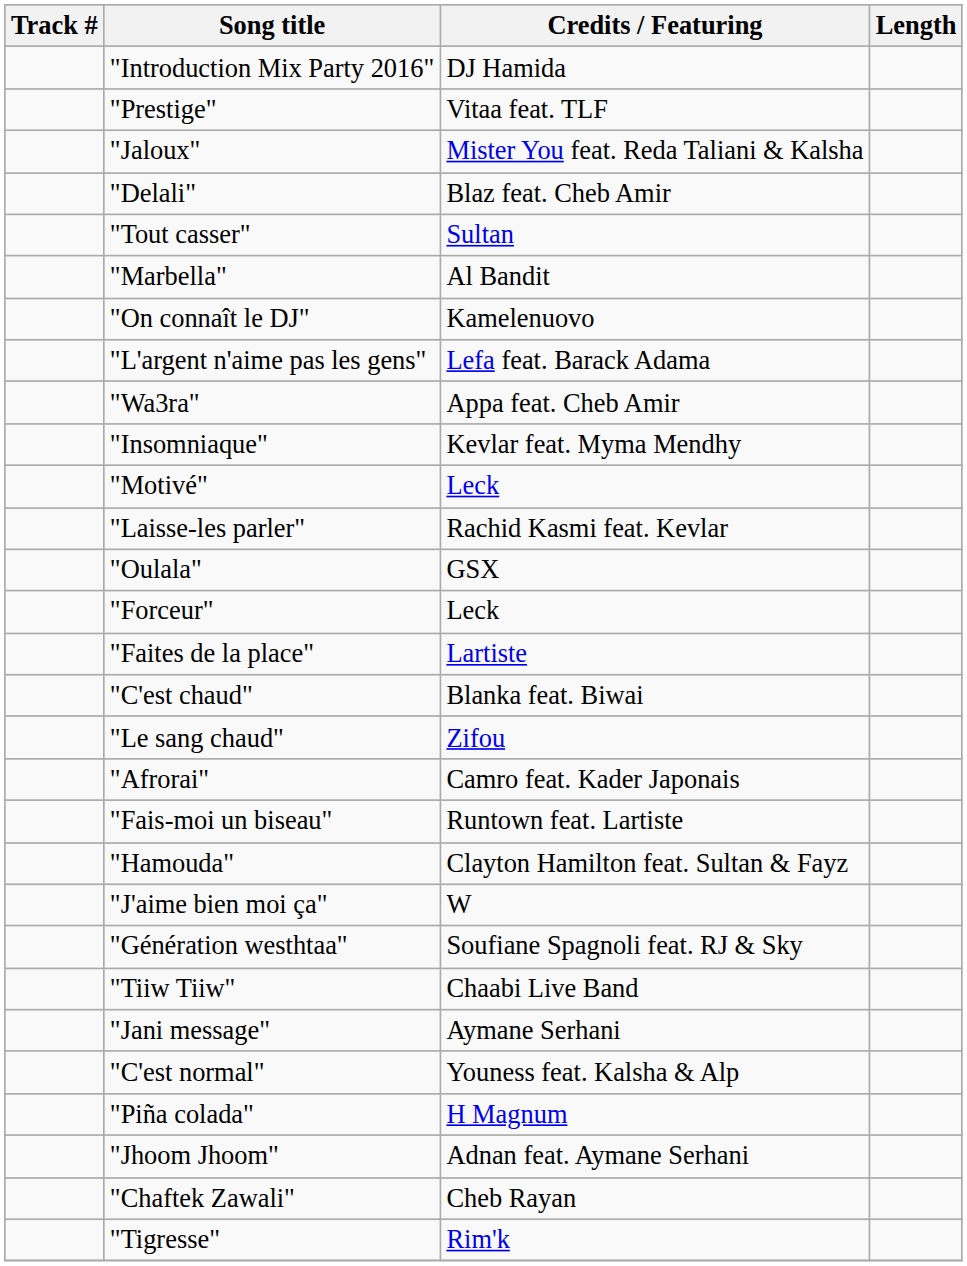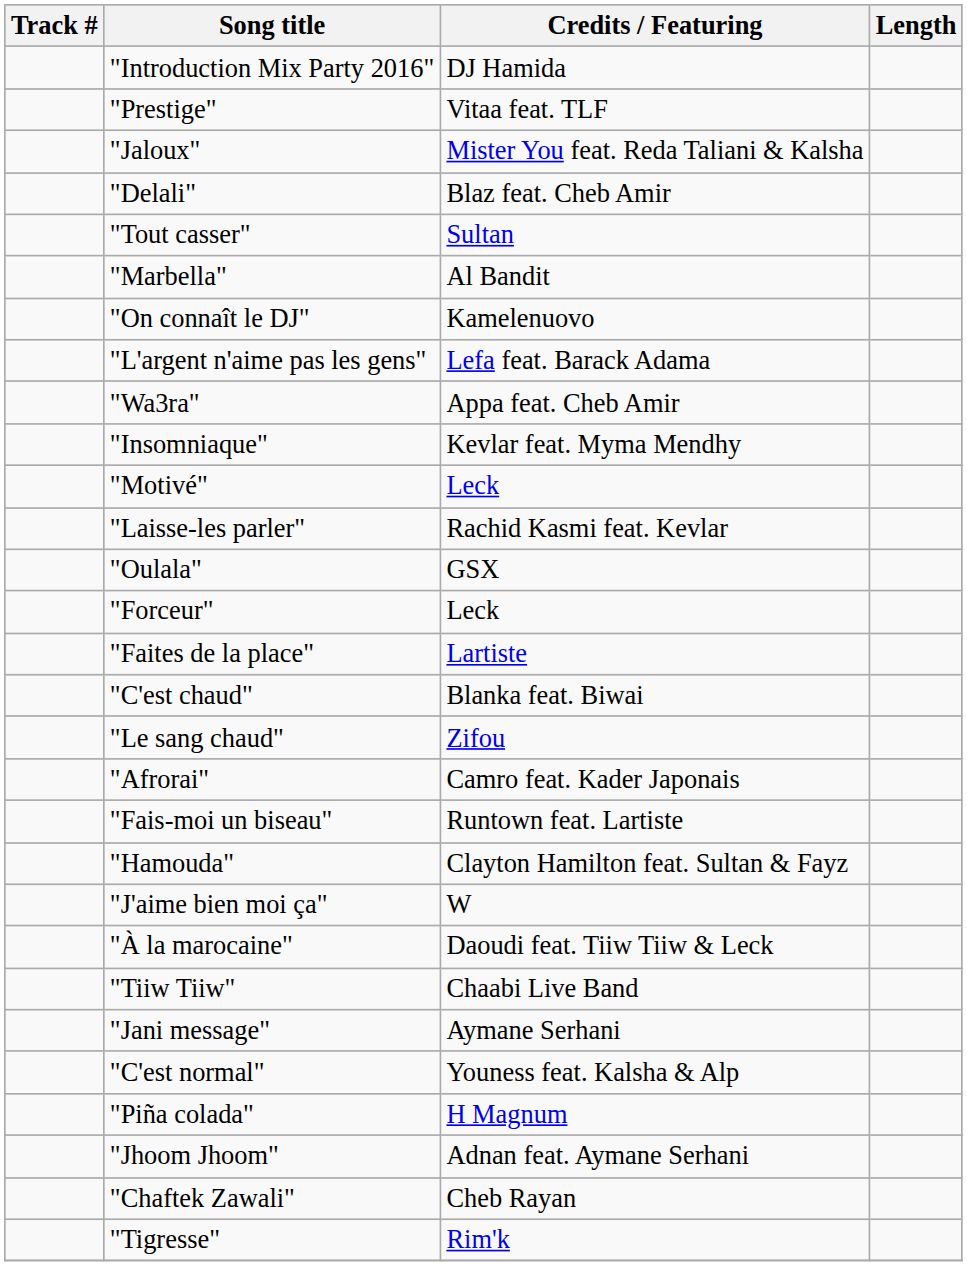 <table class="wikitable">
 <tr>
 <th>Track #</th>
 <th><strong>Song title</strong></th>
 <th><strong>Credits / Featuring</strong></th>
 <th>Length</th>
 </tr>
 <tr>
 <td></td>
 <td>"Introduction Mix Party 2016"</td>
 <td>DJ Hamida</td>
 <td></td>
 </tr>
 <tr>
 <td></td>
 <td>"Prestige"</td>
 <td>Vitaa feat. TLF</td>
 <td></td>
 </tr>
 <tr>
 <td></td>
 <td>"Jaloux"</td>
 <td><a href='#'>Mister You</a> feat. Reda Taliani & Kalsha</td>
 <td></td>
 </tr>
 <tr>
 <td></td>
 <td>"Delali"</td>
 <td>Blaz feat. Cheb Amir</td>
 <td></td>
 </tr>
 <tr>
 <td></td>
 <td>"Tout casser"</td>
 <td><a href='#'>Sultan</a></td>
 <td></td>
 </tr>
 <tr>
 <td></td>
 <td>"Marbella"</td>
 <td>Al Bandit</td>
 <td></td>
 </tr>
 <tr>
 <td></td>
 <td>"On connaît le DJ"</td>
 <td>Kamelenuovo</td>
 <td></td>
 </tr>
 <tr>
 <td></td>
 <td>"L'argent n'aime pas les gens"</td>
 <td><a href='#'>Lefa</a> feat. Barack Adama</td>
 <td></td>
 </tr>
 <tr>
 <td></td>
 <td>"Wa3ra"</td>
 <td>Appa feat. Cheb Amir</td>
 <td></td>
 </tr>
 <tr>
 <td></td>
 <td>"Insomniaque"</td>
 <td>Kevlar feat. Myma Mendhy</td>
 <td></td>
 </tr>
 <tr>
 <td></td>
 <td>"Motivé"</td>
 <td><a href='#'>Leck</a></td>
 <td></td>
 </tr>
 <tr>
 <td></td>
 <td>"Laisse-les parler"</td>
 <td>Rachid Kasmi feat. Kevlar</td>
 <td></td>
 </tr>
 <tr>
 <td></td>
 <td>"Oulala"</td>
 <td>GSX</td>
 <td></td>
 </tr>
 <tr>
 <td></td>
 <td>"Forceur"</td>
 <td>Leck</td>
 <td></td>
 </tr>
 <tr>
 <td></td>
 <td>"Faites de la place"</td>
 <td><a href='#'>Lartiste</a></td>
 <td></td>
 </tr>
 <tr>
 <td></td>
 <td>"C'est chaud"</td>
 <td>Blanka feat. Biwai</td>
 <td></td>
 </tr>
 <tr>
 <td></td>
 <td>"Le sang chaud"</td>
 <td><a href='#'>Zifou</a></td>
 <td></td>
 </tr>
 <tr>
 <td></td>
 <td>"Afrorai"</td>
 <td>Camro feat. Kader Japonais</td>
 <td></td>
 </tr>
 <tr>
 <td></td>
 <td>"Fais-moi un biseau"</td>
 <td>Runtown feat. Lartiste</td>
 <td></td>
 </tr>
 <tr>
 <td></td>
 <td>"Hamouda"</td>
 <td>Clayton Hamilton feat. Sultan & Fayz</td>
 <td></td>
 </tr>
 <tr>
 <td></td>
 <td>"J'aime bien moi ça"</td>
 <td>W</td>
 <td></td>
 </tr>
 <tr>
 <td></td>
-<td>"Génération westhtaa"</td>
-<td>Soufiane Spagnoli feat. RJ & Sky</td>
+<td>"À la marocaine"</td>
+<td>Daoudi feat. Tiiw Tiiw & Leck</td>
 <td></td>
 </tr>
 <tr>
 <td></td>
 <td>"Tiiw Tiiw"</td>
 <td>Chaabi Live Band</td>
 <td></td>
 </tr>
 <tr>
 <td></td>
 <td>"Jani message"</td>
 <td>Aymane Serhani</td>
 <td></td>
 </tr>
 <tr>
 <td></td>
 <td>"C'est normal"</td>
 <td>Youness feat. Kalsha & Alp</td>
 <td></td>
 </tr>
 <tr>
 <td></td>
 <td>"Piña colada"</td>
 <td><a href='#'>H Magnum</a></td>
 <td></td>
 </tr>
 <tr>
 <td></td>
 <td>"Jhoom Jhoom"</td>
 <td>Adnan feat. Aymane Serhani</td>
 <td></td>
 </tr>
 <tr>
 <td></td>
 <td>"Chaftek Zawali"</td>
 <td>Cheb Rayan</td>
 <td></td>
 </tr>
 <tr>
 <td></td>
 <td>"Tigresse"</td>
 <td><a href='#'>Rim'k</a></td>
 <td></td>
 </tr>
 <tr>
 </tr>
 </table>
